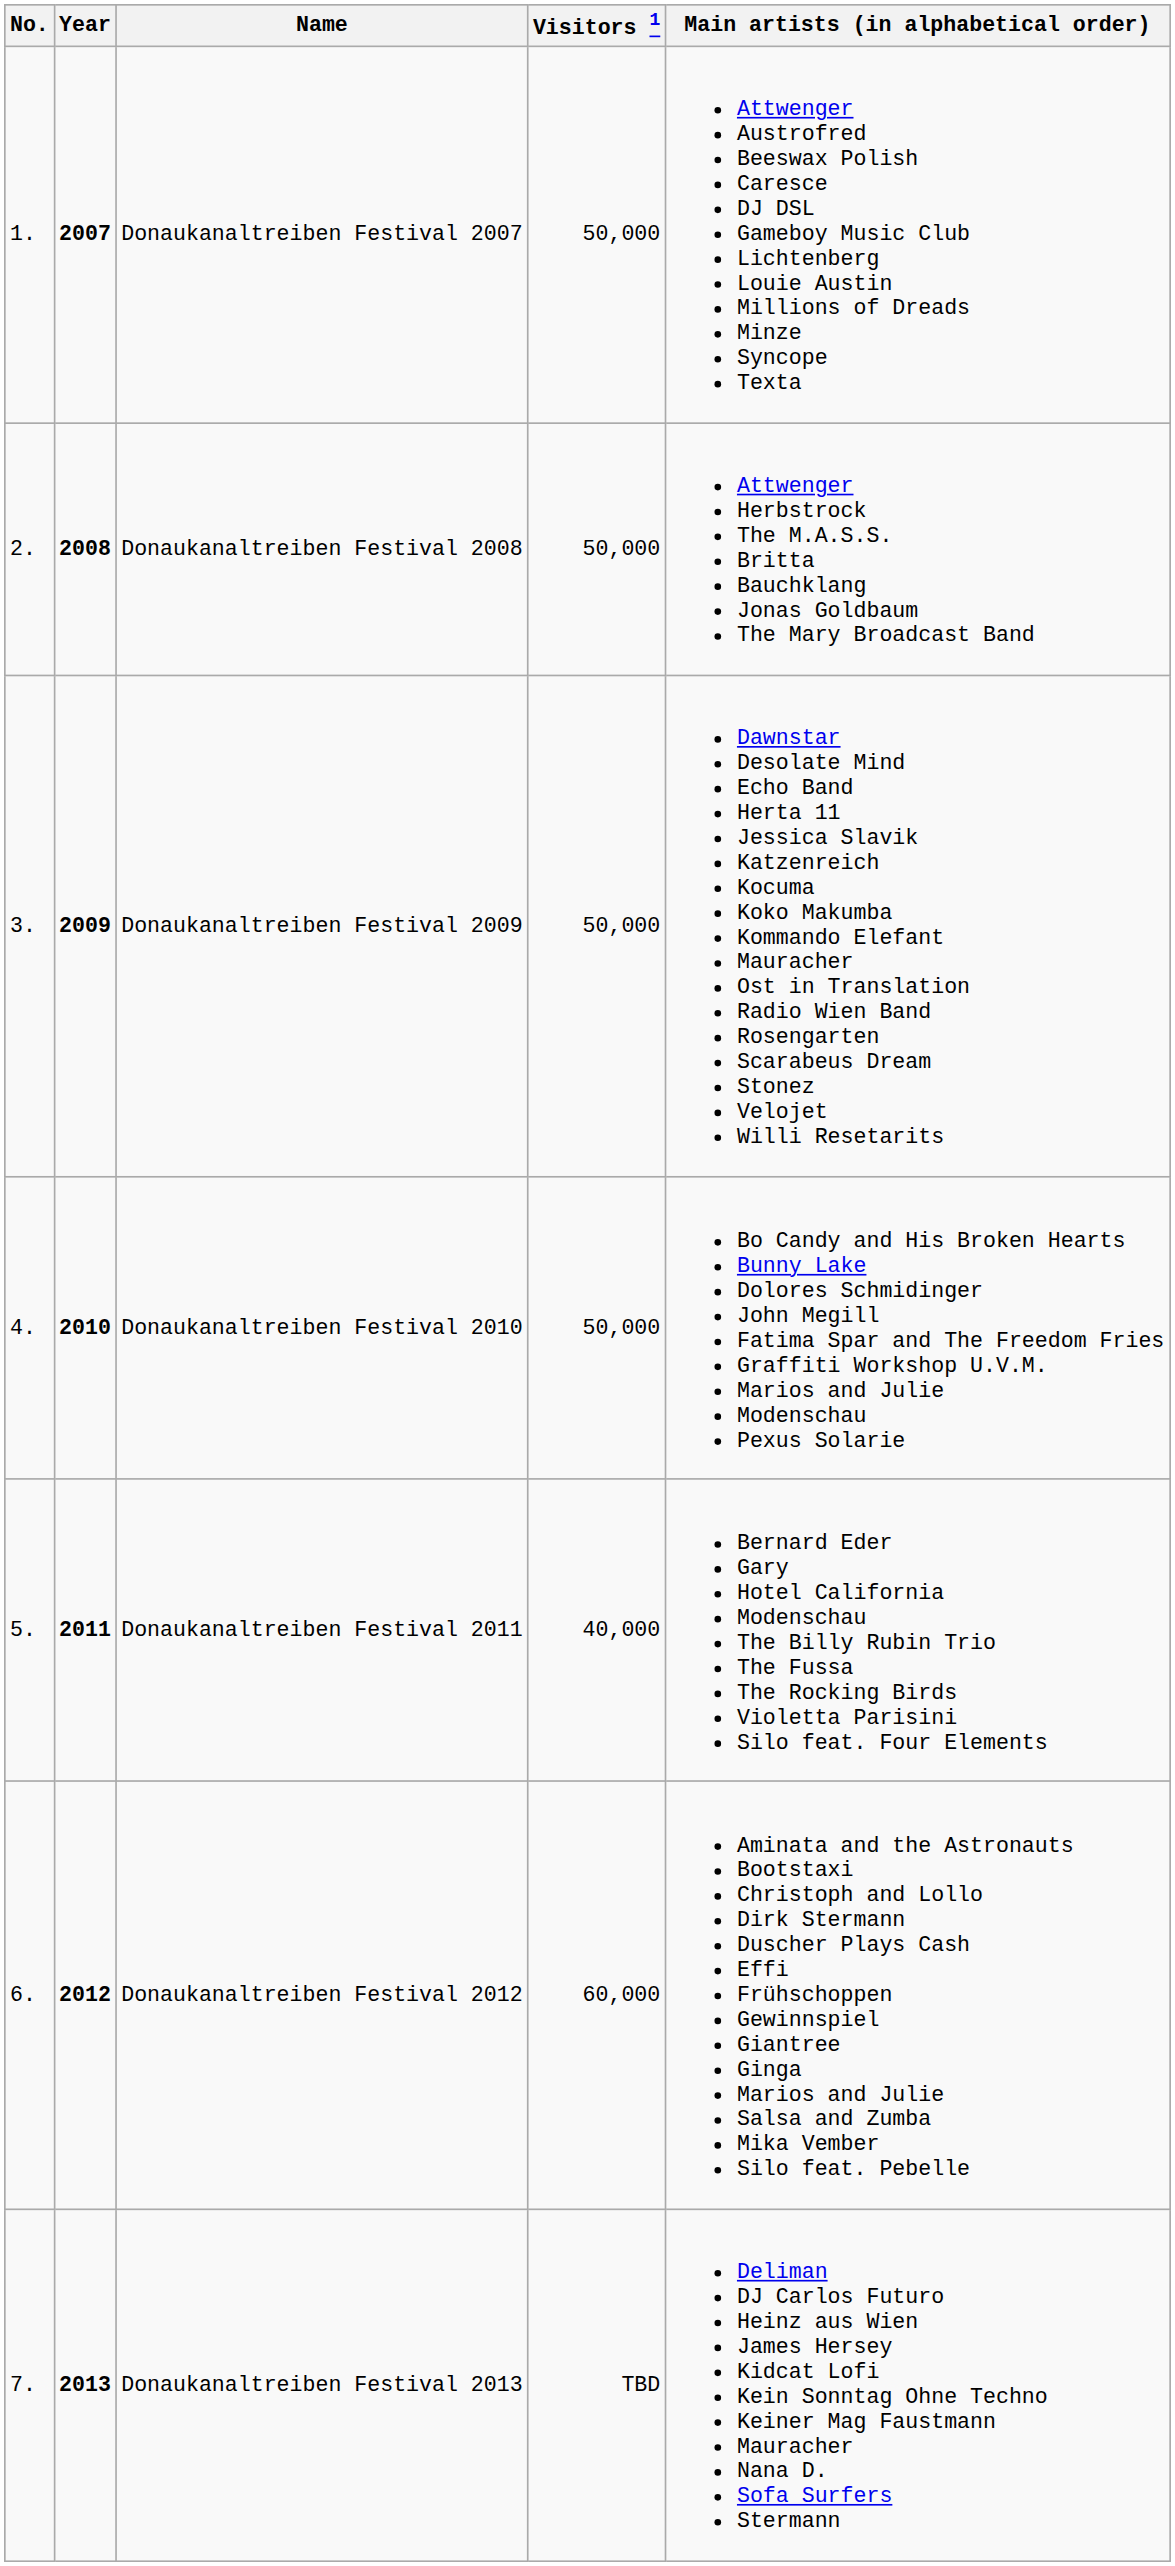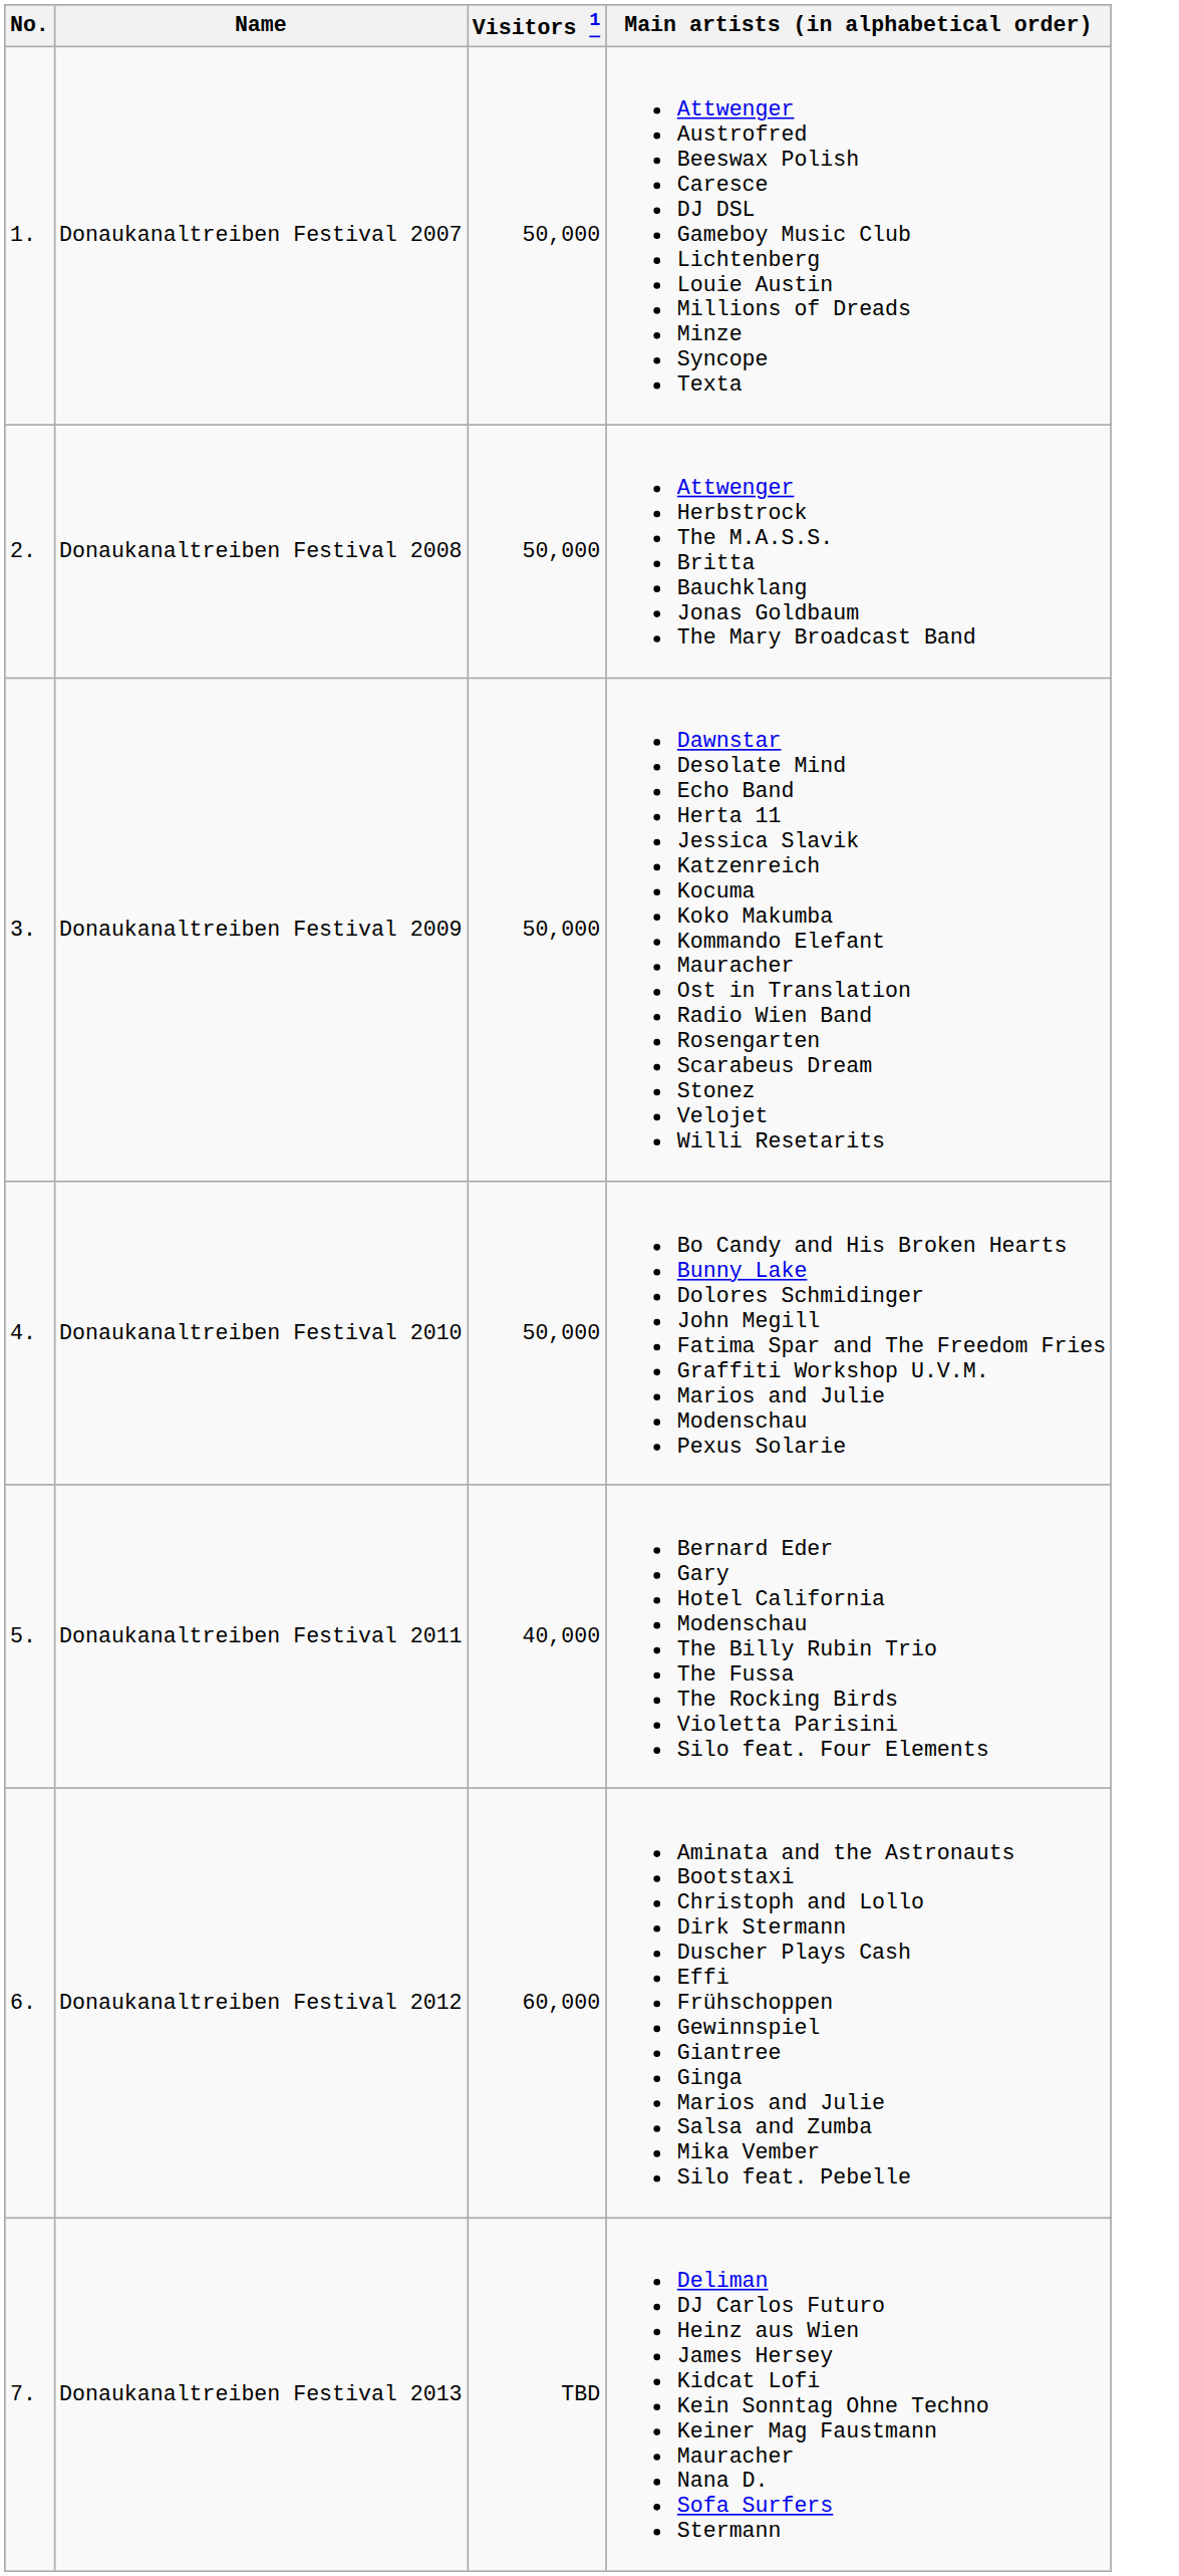 <table class="wikitable" border="1">
 <tr>
 <th>No.</th>
-<th>Year</th>
 <th>Name</th>
 <th>Visitors <a href='#'><sup>1</sup></a></th>
 <th>Main artists (in alphabetical order)</th>
 </tr>
 <tr>
 <td>1.</td>
-<td><strong>2007</strong></td>
 <td>Donaukanaltreiben Festival 2007</td>
 <td align="right">50,000</td>
 <td><br><ul><li> <a href='#'>Attwenger</a></li><li> Austrofred</li><li> Beeswax Polish</li><li> Caresce</li><li> DJ DSL</li><li> Gameboy Music Club</li><li> Lichtenberg</li><li> Louie Austin</li><li> Millions of Dreads</li><li> Minze</li><li> Syncope</li><li> Texta</li></ul></td>
 </tr>
 <tr>
 <td>2.</td>
-<td><strong>2008</strong></td>
 <td>Donaukanaltreiben Festival 2008</td>
 <td align="right">50,000</td>
 <td><br><ul><li> <a href='#'>Attwenger</a></li><li> Herbstrock</li><li> The M.A.S.S.</li><li> Britta</li><li> Bauchklang</li><li> Jonas Goldbaum</li><li> The Mary Broadcast Band</li></ul></td>
 </tr>
 <tr>
 <td>3.</td>
-<td><strong>2009</strong></td>
 <td>Donaukanaltreiben Festival 2009</td>
 <td align="right">50,000</td>
 <td><br><ul><li>  <a href='#'>Dawnstar</a></li><li> Desolate Mind</li><li> Echo Band</li><li> Herta 11</li><li> Jessica Slavik</li><li> Katzenreich</li><li> Kocuma</li><li> Koko Makumba</li><li> Kommando Elefant</li><li> Mauracher</li><li> Ost in Translation</li><li> Radio Wien Band</li><li> Rosengarten</li><li> Scarabeus Dream</li><li> Stonez</li><li> Velojet</li><li> Willi Resetarits</li></ul></td>
 </tr>
 <tr>
 <td>4.</td>
-<td><strong>2010</strong></td>
 <td>Donaukanaltreiben Festival 2010</td>
 <td align="right">50,000</td>
 <td><br><ul><li> Bo Candy and His Broken Hearts</li><li> <a href='#'>Bunny Lake</a></li><li> Dolores Schmidinger</li><li> John Megill</li><li> Fatima Spar and The Freedom Fries</li><li> Graffiti Workshop U.V.M.</li><li>  Marios and Julie</li><li> Modenschau</li><li> Pexus Solarie</li></ul></td>
 </tr>
 <tr>
 <td>5.</td>
-<td><strong>2011</strong></td>
 <td>Donaukanaltreiben Festival 2011</td>
 <td align="right">40,000</td>
 <td><br><ul><li> Bernard Eder</li><li> Gary</li><li> Hotel California</li><li> Modenschau</li><li> The Billy Rubin Trio</li><li> The Fussa</li><li> The Rocking Birds</li><li> Violetta Parisini</li><li> Silo feat. Four Elements</li></ul></td>
 </tr>
 <tr>
 <td>6.</td>
-<td><strong>2012</strong></td>
 <td>Donaukanaltreiben Festival 2012</td>
 <td align="right">60,000</td>
 <td><br><ul><li> Aminata and the Astronauts</li><li> Bootstaxi</li><li> Christoph and Lollo</li><li> Dirk Stermann</li><li> Duscher Plays Cash</li><li> Effi</li><li> Frühschoppen</li><li> Gewinnspiel</li><li> Giantree</li><li> Ginga</li><li>  Marios and Julie</li><li> Salsa and Zumba</li><li> Mika Vember</li><li> Silo feat. Pebelle</li></ul></td>
 </tr>
 <tr>
 <td>7.</td>
-<td><strong>2013</strong></td>
 <td>Donaukanaltreiben Festival 2013</td>
 <td align="right">TBD</td>
 <td><br><ul><li> <a href='#'>Deliman</a></li><li> DJ Carlos Futuro</li><li> Heinz aus Wien</li><li> James Hersey</li><li> Kidcat Lofi</li><li> Kein Sonntag Ohne Techno</li><li> Keiner Mag Faustmann</li><li> Mauracher</li><li> Nana D.</li><li> <a href='#'>Sofa Surfers</a></li><li> Stermann</li></ul></td>
 </tr>
 </table>
